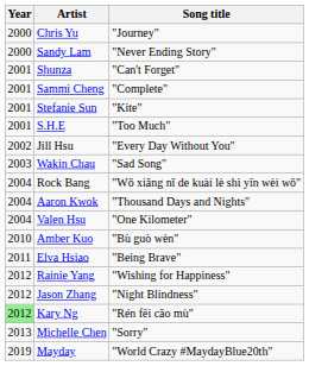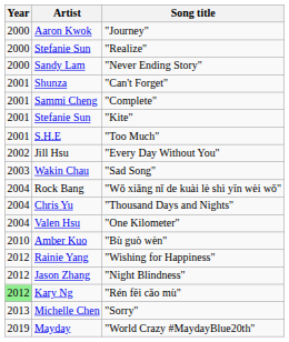 <table class="wikitable sortable">
 <tr>
 <th>Year</th>
 <th>Artist</th>
 <th>Song title</th>
 </tr>
 <tr>
 <td>2000</td>
-<td><a href='#'>Chris Yu</a></td>
+<td><a href='#'>Aaron Kwok</a></td>
 <td>"Journey"</td>
+</tr>
+<tr>
+<td>2000</td>
+<td><a href='#'>Stefanie Sun</a></td>
+<td>"Realize"</td>
 </tr>
 <tr>
 <td>2000</td>
 <td><a href='#'>Sandy Lam</a></td>
 <td>"Never Ending Story"</td>
 </tr>
 <tr>
 <td>2001</td>
 <td><a href='#'>Shunza</a></td>
 <td>"Can't Forget"</td>
 </tr>
 <tr>
 <td>2001</td>
 <td><a href='#'>Sammi Cheng</a></td>
 <td>"Complete"</td>
 </tr>
 <tr>
 <td>2001</td>
 <td><a href='#'>Stefanie Sun</a></td>
 <td>"Kite"</td>
 </tr>
 <tr>
 <td>2001</td>
 <td><a href='#'>S.H.E</a></td>
 <td>"Too Much"</td>
 </tr>
 <tr>
 <td>2002</td>
 <td>Jill Hsu</td>
 <td>"Every Day Without You"</td>
 </tr>
 <tr>
 <td>2003</td>
 <td><a href='#'>Wakin Chau</a></td>
 <td>"Sad Song"</td>
 </tr>
 <tr>
 <td>2004</td>
 <td>Rock Bang</td>
 <td>"Wǒ xiǎng nǐ de kuài lè shì yīn wèi wǒ"</td>
 </tr>
 <tr>
 <td>2004</td>
-<td><a href='#'>Aaron Kwok</a></td>
+<td><a href='#'>Chris Yu</a></td>
 <td>"Thousand Days and Nights"</td>
 </tr>
 <tr>
 <td>2004</td>
 <td><a href='#'>Valen Hsu</a></td>
 <td>"One Kilometer"</td>
 </tr>
 <tr>
 <td>2010</td>
 <td><a href='#'>Amber Kuo</a></td>
 <td>"Bù guò wèn"</td>
-</tr>
-<tr>
-<td>2011</td>
-<td><a href='#'>Elva Hsiao</a></td>
-<td>"Being Brave"</td>
 </tr>
 <tr>
 <td>2012</td>
 <td><a href='#'>Rainie Yang</a></td>
 <td>"Wishing for Happiness"</td>
 </tr>
 <tr>
 <td>2012</td>
 <td><a href='#'>Jason Zhang</a></td>
 <td>"Night Blindness"</td>
 </tr>
 <tr>
 <td style="background: lightgreen;">2012</td>
 <td><a href='#'>Kary Ng</a></td>
 <td>"Rén fēi cǎo mù"</td>
 </tr>
 <tr>
 <td>2013</td>
 <td><a href='#'>Michelle Chen</a></td>
 <td>"Sorry"</td>
 </tr>
 <tr>
 <td>2019</td>
 <td><a href='#'>Mayday</a></td>
 <td>"World Crazy #MaydayBlue20th"</td>
 </tr>
 </table>
